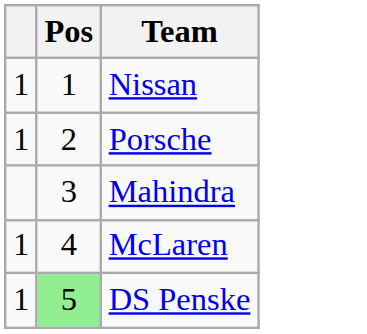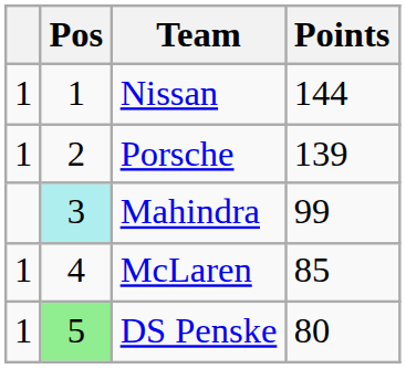 <table class="wikitable" style="font-size: 85%;">
 <tr>
 <th></th>
 <th>Pos</th>
 <th>Team</th>
+<th>Points</th>
 </tr>
 <tr>
 <td align="left"> 1</td>
 <td align="center">1</td>
 <td> <a href='#'>Nissan</a></td>
+<td align="left">144</td>
 </tr>
 <tr>
 <td align="left"> 1</td>
 <td align="center">2</td>
 <td> <a href='#'>Porsche</a></td>
+<td align="left">139</td>
 </tr>
 <tr>
 <td align="left"></td>
-<td align="center">3</td>
+<td align="center" style="background: paleturquoise;">3</td>
 <td> <a href='#'>Mahindra</a></td>
+<td align="left">99</td>
 </tr>
 <tr>
 <td align="left"> 1</td>
 <td align="center">4</td>
 <td> <a href='#'>McLaren</a></td>
+<td align="left">85</td>
 </tr>
 <tr>
 <td align="left"> 1</td>
 <td align="center" style="background: lightgreen;">5</td>
 <td> <a href='#'>DS Penske</a></td>
+<td align="left">80</td>
 </tr>
 </table>
